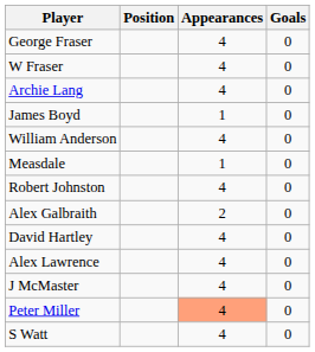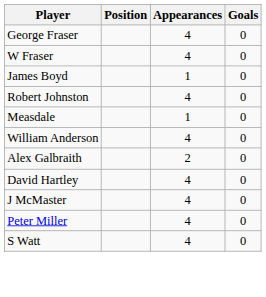 <table class="wikitable sortable" style="text-align: center; font-size:95%">
 <tr>
 <th class="unsortable">Player</th>
 <th>Position</th>
 <th>Appearances</th>
 <th>Goals</th>
 </tr>
 <tr>
 <td align=left> George Fraser</td>
 <td></td>
 <td>4</td>
 <td>0</td>
 </tr>
 <tr>
 <td align=left> W Fraser</td>
 <td></td>
 <td>4</td>
 <td>0</td>
 </tr>
 <tr>
-<td align=left> <a href='#'>Archie Lang</a></td>
-<td></td>
-<td>4</td>
-<td>0</td>
-</tr>
-<tr>
 <td align=left> James Boyd</td>
 <td></td>
 <td>1</td>
 <td>0</td>
 </tr>
 <tr>
-<td align=left> William Anderson</td>
+<td align=left> Robert Johnston</td>
 <td></td>
 <td>4</td>
 <td>0</td>
 </tr>
 <tr>
 <td align=left> Measdale</td>
 <td></td>
 <td>1</td>
 <td>0</td>
 </tr>
 <tr>
-<td align=left> Robert Johnston</td>
+<td align=left> William Anderson</td>
 <td></td>
 <td>4</td>
 <td>0</td>
 </tr>
 <tr>
 <td align=left> Alex Galbraith</td>
 <td></td>
 <td>2</td>
 <td>0</td>
 </tr>
 <tr>
 <td align=left> David Hartley</td>
 <td></td>
 <td>4</td>
 <td>0</td>
 </tr>
 <tr>
-<td align=left> Alex Lawrence</td>
-<td></td>
-<td>4</td>
-<td>0</td>
-</tr>
-<tr>
 <td align=left> J McMaster</td>
 <td></td>
 <td>4</td>
 <td>0</td>
 </tr>
 <tr>
 <td align=left> <a href='#'>Peter Miller</a></td>
 <td></td>
-<td style="background: lightsalmon;">4</td>
+<td>4</td>
 <td>0</td>
 </tr>
 <tr>
 <td align=left> S Watt</td>
 <td></td>
 <td>4</td>
 <td>0</td>
 </tr>
 </table>
